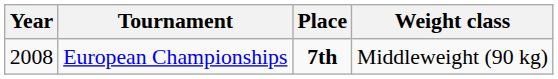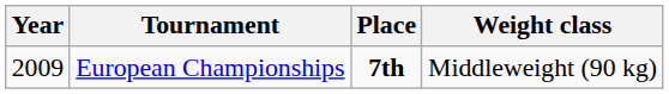 <table class=wikitable>
 <tr>
 <th>Year</th>
 <th>Tournament</th>
 <th>Place</th>
 <th>Weight class</th>
 </tr>
 <tr>
-<td>2008</td>
+<td>2009</td>
 <td><a href='#'>European Championships</a></td>
 <td align="center"><strong>7th</strong></td>
 <td>Middleweight (90 kg)</td>
 </tr>
 </table>
